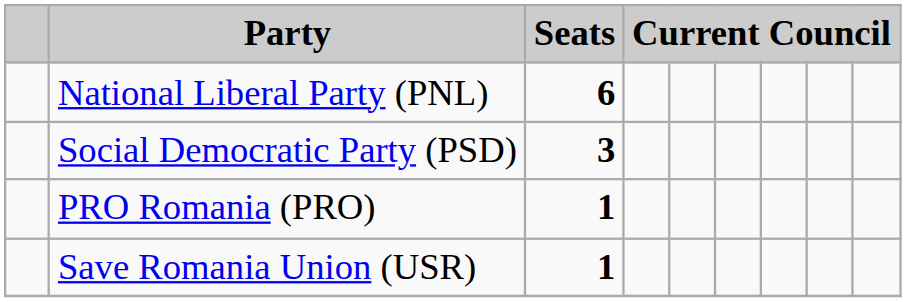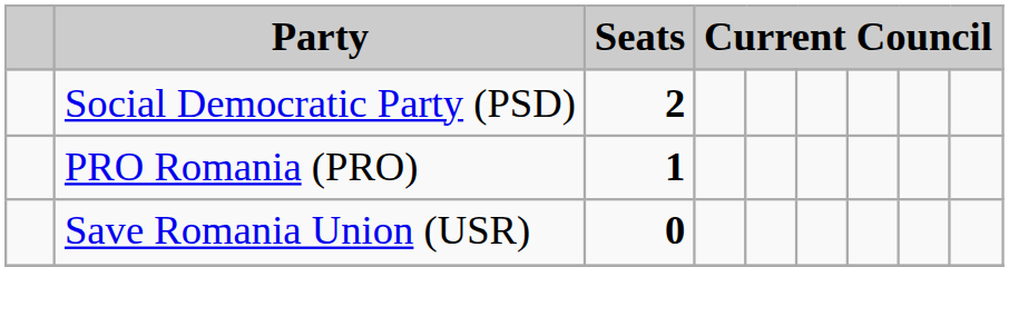 <table class="wikitable">
 <tr>
 <th style="background:#ccc">   </th>
 <th style="background:#ccc">Party</th>
 <th style="background:#ccc">Seats</th>
 <th style="background:#ccc" colspan="6">Current Council</th>
 </tr>
 <tr>
 <td>  </td>
-<td><a href='#'>National Liberal Party</a> (PNL)</td>
-<td style="text-align: right"><strong>6</strong></td>
-<td>  </td>
-<td>  </td>
-<td>  </td>
-<td>  </td>
-<td>  </td>
-<td>  </td>
-</tr>
-<tr>
-<td>  </td>
 <td><a href='#'>Social Democratic Party</a> (PSD)</td>
-<td style="text-align: right"><strong>3</strong></td>
+<td style="text-align: right"><strong>2</strong></td>
 <td>  </td>
 <td>  </td>
 <td>  </td>
 <td> </td>
 <td> </td>
 <td> </td>
 </tr>
 <tr>
 <td>  </td>
 <td><a href='#'>PRO Romania</a> (PRO)</td>
 <td style="text-align: right"><strong>1</strong></td>
 <td>  </td>
 <td> </td>
 <td> </td>
 <td> </td>
 <td> </td>
 <td> </td>
 </tr>
 <tr>
 <td>  </td>
 <td><a href='#'>Save Romania Union</a> (USR)</td>
-<td style="text-align: right"><strong>1</strong></td>
+<td style="text-align: right"><strong>0</strong></td>
 <td>  </td>
 <td> </td>
 <td> </td>
 <td> </td>
 <td> </td>
 <td> </td>
 </tr>
 <tr>
 </tr>
 </table>
